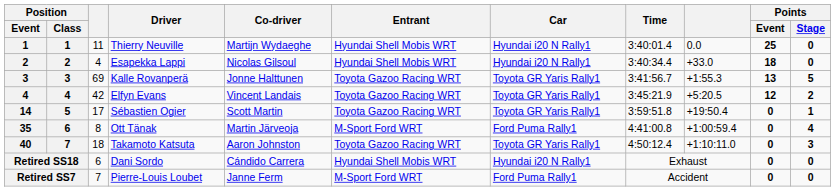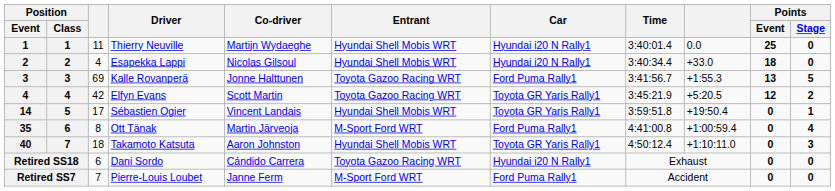 <table class="wikitable" width=85% style="font-size: 85%;">
 <tr>
 <th colspan="2">Position</th>
 <th rowspan="2"></th>
 <th rowspan="2">Driver</th>
 <th rowspan="2">Co-driver</th>
 <th rowspan="2">Entrant</th>
 <th rowspan="2">Car</th>
 <th rowspan="2">Time</th>
 <th rowspan="2"></th>
 <th colspan="2">Points</th>
 </tr>
 <tr>
 <th>Event</th>
 <th>Class</th>
 <th>Event</th>
 <th><a href='#'>Stage</a></th>
 </tr>
 <tr>
 <th>1</th>
 <th>1</th>
 <td align="center">11</td>
 <td><a href='#'>Thierry Neuville</a></td>
 <td><a href='#'>Martijn Wydaeghe</a></td>
 <td><a href='#'>Hyundai Shell Mobis WRT</a></td>
 <td><a href='#'>Hyundai i20 N Rally1</a></td>
 <td>3:40:01.4</td>
 <td>0.0</td>
 <td align="center"><strong>25</strong></td>
 <td align="center"><strong>0</strong></td>
 </tr>
 <tr>
 <th>2</th>
 <th>2</th>
 <td align="center">4</td>
 <td><a href='#'>Esapekka Lappi</a></td>
 <td><a href='#'>Nicolas Gilsoul</a></td>
 <td><a href='#'>Hyundai Shell Mobis WRT</a></td>
 <td><a href='#'>Hyundai i20 N Rally1</a></td>
 <td>3:40:34.4</td>
 <td>+33.0</td>
 <td align="center"><strong>18</strong></td>
 <td align="center"><strong>0</strong></td>
 </tr>
 <tr>
 <th>3</th>
 <th>3</th>
 <td align="center">69</td>
 <td><a href='#'>Kalle Rovanperä</a></td>
 <td><a href='#'>Jonne Halttunen</a></td>
 <td><a href='#'>Toyota Gazoo Racing WRT</a></td>
-<td><a href='#'>Toyota GR Yaris Rally1</a></td>
+<td><a href='#'>Ford Puma Rally1</a></td>
 <td>3:41:56.7</td>
 <td>+1:55.3</td>
 <td align="center"><strong>13</strong></td>
 <td align="center"><strong>5</strong></td>
 </tr>
 <tr>
 <th>4</th>
 <th>4</th>
 <td align="center">42</td>
 <td><a href='#'>Elfyn Evans</a></td>
-<td><a href='#'>Vincent Landais</a></td>
+<td><a href='#'>Scott Martin</a></td>
 <td><a href='#'>Toyota Gazoo Racing WRT</a></td>
 <td><a href='#'>Toyota GR Yaris Rally1</a></td>
 <td>3:45:21.9</td>
 <td>+5:20.5</td>
 <td align="center"><strong>12</strong></td>
 <td align="center"><strong>2</strong></td>
 </tr>
 <tr>
 <th>14</th>
 <th>5</th>
 <td align="center">17</td>
 <td><a href='#'>Sébastien Ogier</a></td>
-<td><a href='#'>Scott Martin</a></td>
-<td><a href='#'>Toyota Gazoo Racing WRT</a></td>
+<td><a href='#'>Vincent Landais</a></td>
+<td><a href='#'>Hyundai Shell Mobis WRT</a></td>
 <td><a href='#'>Toyota GR Yaris Rally1</a></td>
 <td>3:59:51.8</td>
 <td>+19:50.4</td>
 <td align="center"><strong>0</strong></td>
 <td align="center"><strong>1</strong></td>
 </tr>
 <tr>
 <th>35</th>
 <th>6</th>
 <td align="center">8</td>
 <td><a href='#'>Ott Tänak</a></td>
 <td><a href='#'>Martin Järveoja</a></td>
 <td><a href='#'>M-Sport Ford WRT</a></td>
 <td><a href='#'>Ford Puma Rally1</a></td>
 <td>4:41:00.8</td>
 <td>+1:00:59.4</td>
 <td align="center"><strong>0</strong></td>
 <td align="center"><strong>4</strong></td>
 </tr>
 <tr>
 <th>40</th>
 <th>7</th>
 <td align="center">18</td>
 <td><a href='#'>Takamoto Katsuta</a></td>
 <td><a href='#'>Aaron Johnston</a></td>
-<td><a href='#'>Toyota Gazoo Racing WRT</a></td>
+<td><a href='#'>Hyundai Shell Mobis WRT</a></td>
 <td><a href='#'>Toyota GR Yaris Rally1</a></td>
 <td>4:50:12.4</td>
 <td>+1:10:11.0</td>
 <td align="center"><strong>0</strong></td>
 <td align="center"><strong>3</strong></td>
 </tr>
 <tr>
 <th colspan="2">Retired SS18</th>
 <td align="center">6</td>
 <td><a href='#'>Dani Sordo</a></td>
 <td><a href='#'>Cándido Carrera</a></td>
-<td><a href='#'>Hyundai Shell Mobis WRT</a></td>
+<td><a href='#'>Toyota Gazoo Racing WRT</a></td>
 <td><a href='#'>Hyundai i20 N Rally1</a></td>
 <td colspan="2" align="center">Exhaust</td>
 <td align="center"><strong>0</strong></td>
 <td align="center"><strong>0</strong></td>
 </tr>
 <tr>
 <th colspan="2">Retired SS7</th>
 <td align="center">7</td>
 <td><a href='#'>Pierre-Louis Loubet</a></td>
 <td><a href='#'>Janne Ferm</a></td>
 <td><a href='#'>M-Sport Ford WRT</a></td>
 <td><a href='#'>Ford Puma Rally1</a></td>
 <td colspan="2" align="center">Accident</td>
 <td align="center"><strong>0</strong></td>
 <td align="center"><strong>0</strong></td>
 </tr>
 </table>
